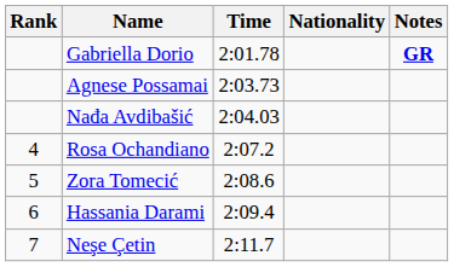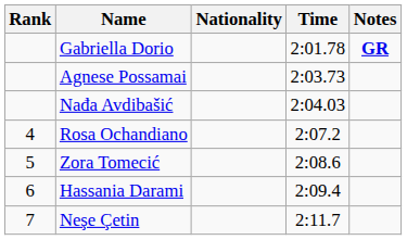 <table class="wikitable sortable" style="text-align:center">
 <tr>
 <th>Rank</th>
 <th>Name</th>
+<th>Nationality</th>
 <th>Time</th>
-<th>Nationality</th>
 <th>Notes</th>
 </tr>
 <tr>
 <td></td>
 <td align=left><a href='#'>Gabriella Dorio</a></td>
+<td align=left></td>
 <td>2:01.78</td>
-<td align=left></td>
 <td><strong><a href='#'>GR</a></strong></td>
 </tr>
 <tr>
 <td></td>
 <td align=left><a href='#'>Agnese Possamai</a></td>
+<td align=left></td>
 <td>2:03.73</td>
-<td align=left></td>
 <td></td>
 </tr>
 <tr>
 <td></td>
 <td align=left><a href='#'>Nađa Avdibašić</a></td>
+<td align=left></td>
 <td>2:04.03</td>
-<td align=left></td>
 <td></td>
 </tr>
 <tr>
 <td>4</td>
 <td align=left><a href='#'>Rosa Ochandiano</a></td>
+<td align=left></td>
 <td>2:07.2</td>
-<td align=left></td>
 <td></td>
 </tr>
 <tr>
 <td>5</td>
 <td align=left><a href='#'>Zora Tomecić</a></td>
+<td align=left></td>
 <td>2:08.6</td>
-<td align=left></td>
 <td></td>
 </tr>
 <tr>
 <td>6</td>
 <td align=left><a href='#'>Hassania Darami</a></td>
+<td align=left></td>
 <td>2:09.4</td>
-<td align=left></td>
 <td></td>
 </tr>
 <tr>
 <td>7</td>
 <td align=left><a href='#'>Neşe Çetin</a></td>
+<td align=left></td>
 <td>2:11.7</td>
-<td align=left></td>
 <td></td>
 </tr>
 </table>
